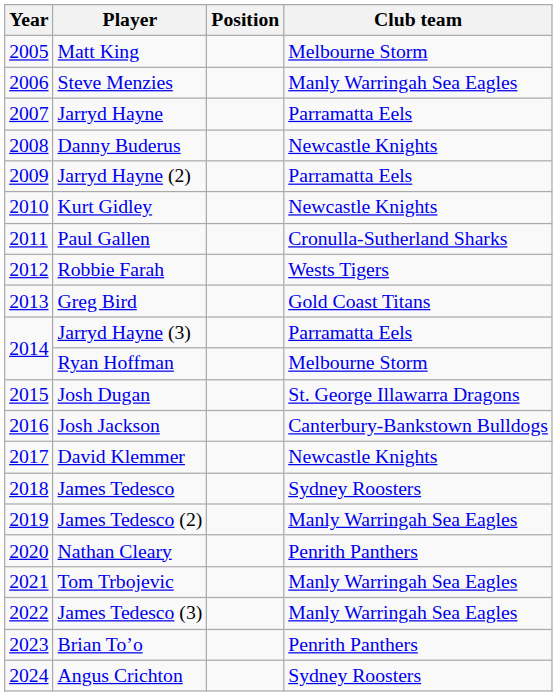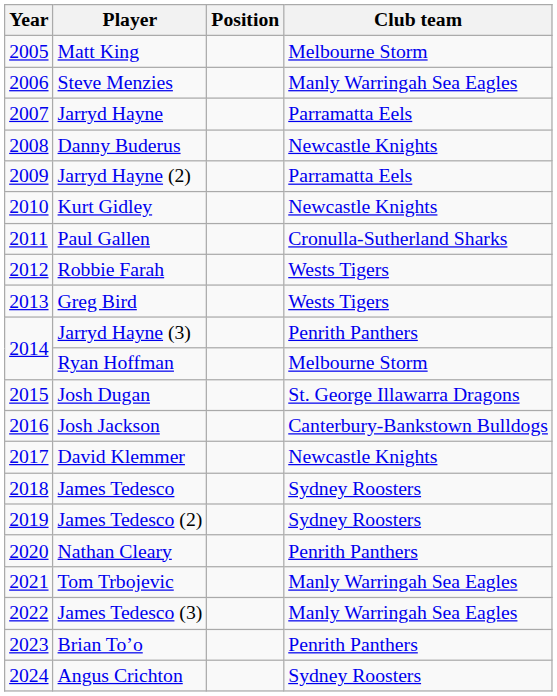 <table class="wikitable sortable">
 <tr>
 <th>Year</th>
 <th>Player</th>
 <th>Position</th>
 <th>Club team</th>
 </tr>
 <tr>
 <td><a href='#'>2005</a></td>
 <td><a href='#'>Matt King</a></td>
 <td></td>
 <td> <a href='#'>Melbourne Storm</a></td>
 </tr>
 <tr>
 <td><a href='#'>2006</a></td>
 <td><a href='#'>Steve Menzies</a></td>
 <td></td>
 <td> <a href='#'>Manly Warringah Sea Eagles</a></td>
 </tr>
 <tr>
 <td><a href='#'>2007</a></td>
 <td><a href='#'>Jarryd Hayne</a></td>
 <td></td>
 <td> <a href='#'>Parramatta Eels</a></td>
 </tr>
 <tr>
 <td><a href='#'>2008</a></td>
 <td><a href='#'>Danny Buderus</a></td>
 <td></td>
 <td> <a href='#'>Newcastle Knights</a></td>
 </tr>
 <tr>
 <td><a href='#'>2009</a></td>
 <td><a href='#'>Jarryd Hayne</a> (2)</td>
 <td></td>
 <td> <a href='#'>Parramatta Eels</a></td>
 </tr>
 <tr>
 <td><a href='#'>2010</a></td>
 <td><a href='#'>Kurt Gidley</a></td>
 <td></td>
 <td> <a href='#'>Newcastle Knights</a></td>
 </tr>
 <tr>
 <td><a href='#'>2011</a></td>
 <td><a href='#'>Paul Gallen</a></td>
 <td></td>
 <td> <a href='#'>Cronulla-Sutherland Sharks</a></td>
 </tr>
 <tr>
 <td><a href='#'>2012</a></td>
 <td><a href='#'>Robbie Farah</a></td>
 <td></td>
 <td> <a href='#'>Wests Tigers</a></td>
 </tr>
 <tr>
 <td><a href='#'>2013</a></td>
 <td><a href='#'>Greg Bird</a></td>
 <td></td>
-<td> <a href='#'>Gold Coast Titans</a></td>
+<td> <a href='#'>Wests Tigers</a></td>
 </tr>
 <tr>
 <td rowspan=2><a href='#'>2014</a></td>
 <td><a href='#'>Jarryd Hayne</a> (3)</td>
 <td></td>
-<td> <a href='#'>Parramatta Eels</a></td>
+<td> <a href='#'>Penrith Panthers</a></td>
 </tr>
 <tr>
 <td><a href='#'>Ryan Hoffman</a></td>
 <td></td>
 <td> <a href='#'>Melbourne Storm</a></td>
 </tr>
 <tr>
 <td><a href='#'>2015</a></td>
 <td><a href='#'>Josh Dugan</a></td>
 <td></td>
 <td> <a href='#'>St. George Illawarra Dragons</a></td>
 </tr>
 <tr>
 <td><a href='#'>2016</a></td>
 <td><a href='#'>Josh Jackson</a></td>
 <td></td>
 <td> <a href='#'>Canterbury-Bankstown Bulldogs</a></td>
 </tr>
 <tr>
 <td><a href='#'>2017</a></td>
 <td><a href='#'>David Klemmer</a></td>
 <td></td>
 <td> <a href='#'>Newcastle Knights</a></td>
 </tr>
 <tr>
 <td><a href='#'>2018</a></td>
 <td><a href='#'>James Tedesco</a></td>
 <td></td>
 <td> <a href='#'>Sydney Roosters</a></td>
 </tr>
 <tr>
 <td><a href='#'>2019</a></td>
 <td><a href='#'>James Tedesco</a> (2)</td>
 <td></td>
-<td> <a href='#'>Manly Warringah Sea Eagles</a></td>
+<td> <a href='#'>Sydney Roosters</a></td>
 </tr>
 <tr>
 <td><a href='#'>2020</a></td>
 <td><a href='#'>Nathan Cleary</a></td>
 <td></td>
 <td> <a href='#'>Penrith Panthers</a></td>
 </tr>
 <tr>
 <td><a href='#'>2021</a></td>
 <td><a href='#'>Tom Trbojevic</a></td>
 <td></td>
 <td> <a href='#'>Manly Warringah Sea Eagles</a></td>
 </tr>
 <tr>
 <td><a href='#'>2022</a></td>
 <td><a href='#'>James Tedesco</a> (3)</td>
 <td></td>
 <td> <a href='#'>Manly Warringah Sea Eagles</a></td>
 </tr>
 <tr>
 <td><a href='#'>2023</a></td>
 <td><a href='#'>Brian To’o</a></td>
 <td></td>
 <td> <a href='#'>Penrith Panthers</a></td>
 </tr>
 <tr>
 <td><a href='#'>2024</a></td>
 <td><a href='#'>Angus Crichton</a></td>
 <td></td>
 <td> <a href='#'>Sydney Roosters</a></td>
 </tr>
 </table>
